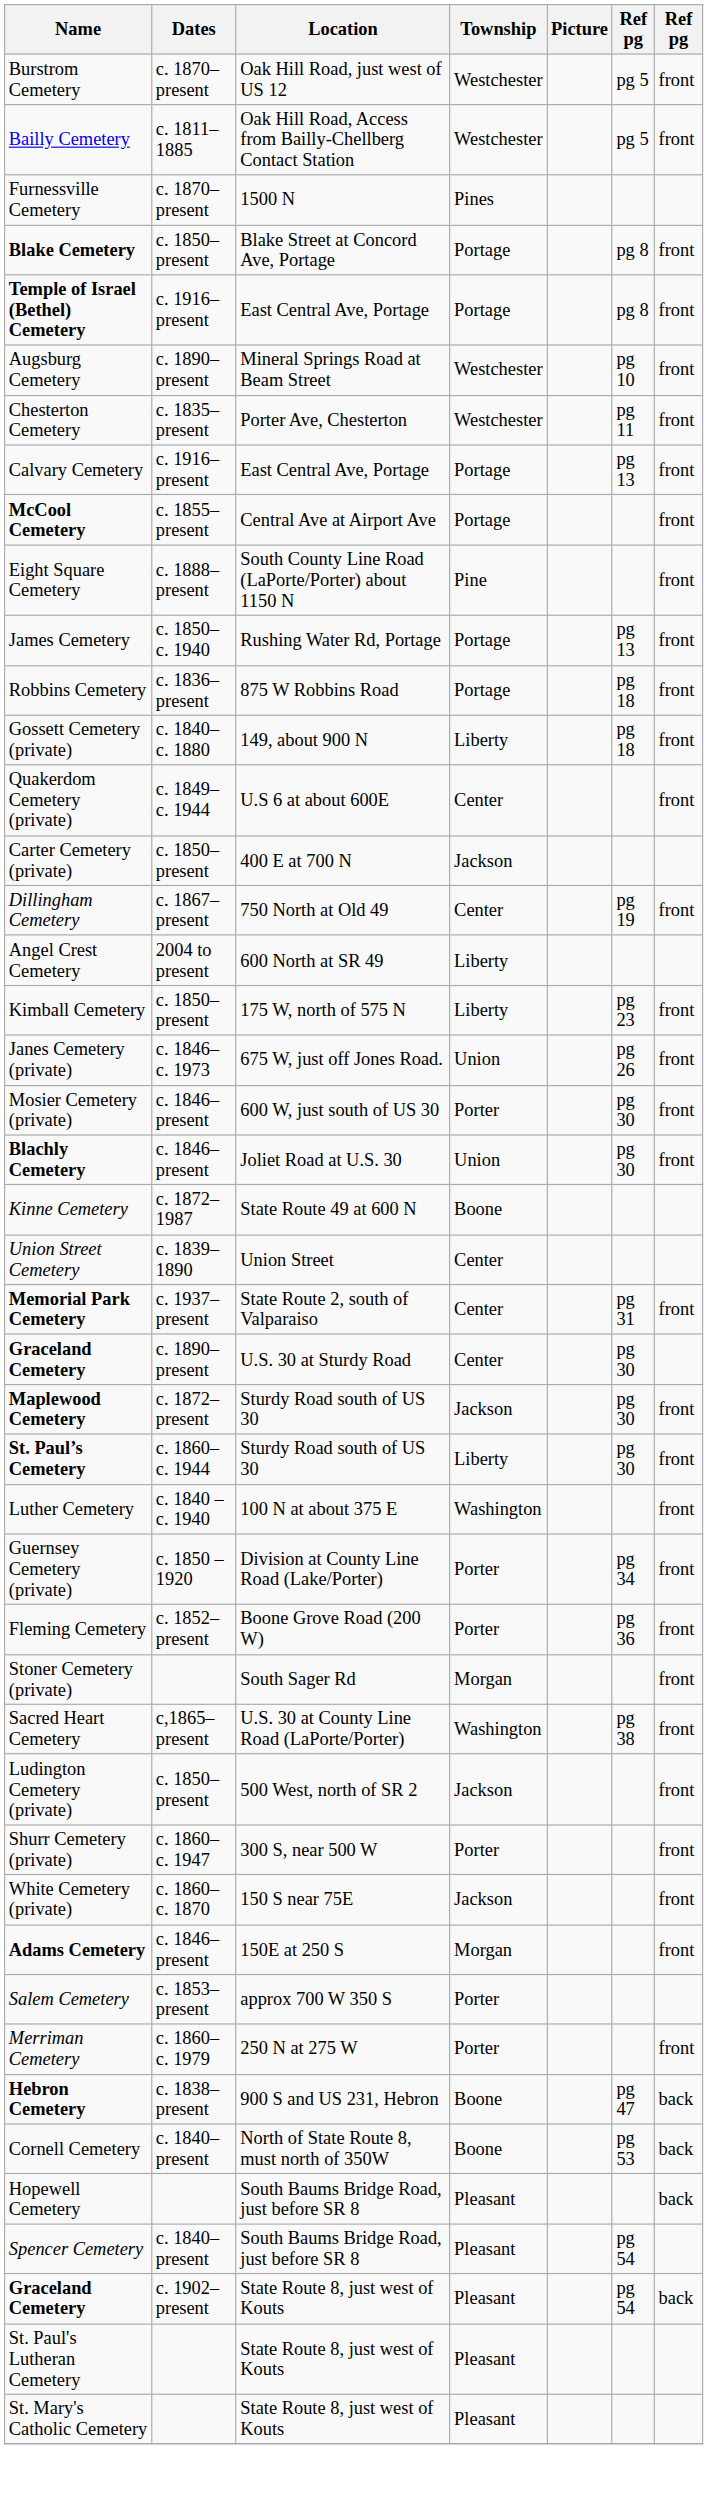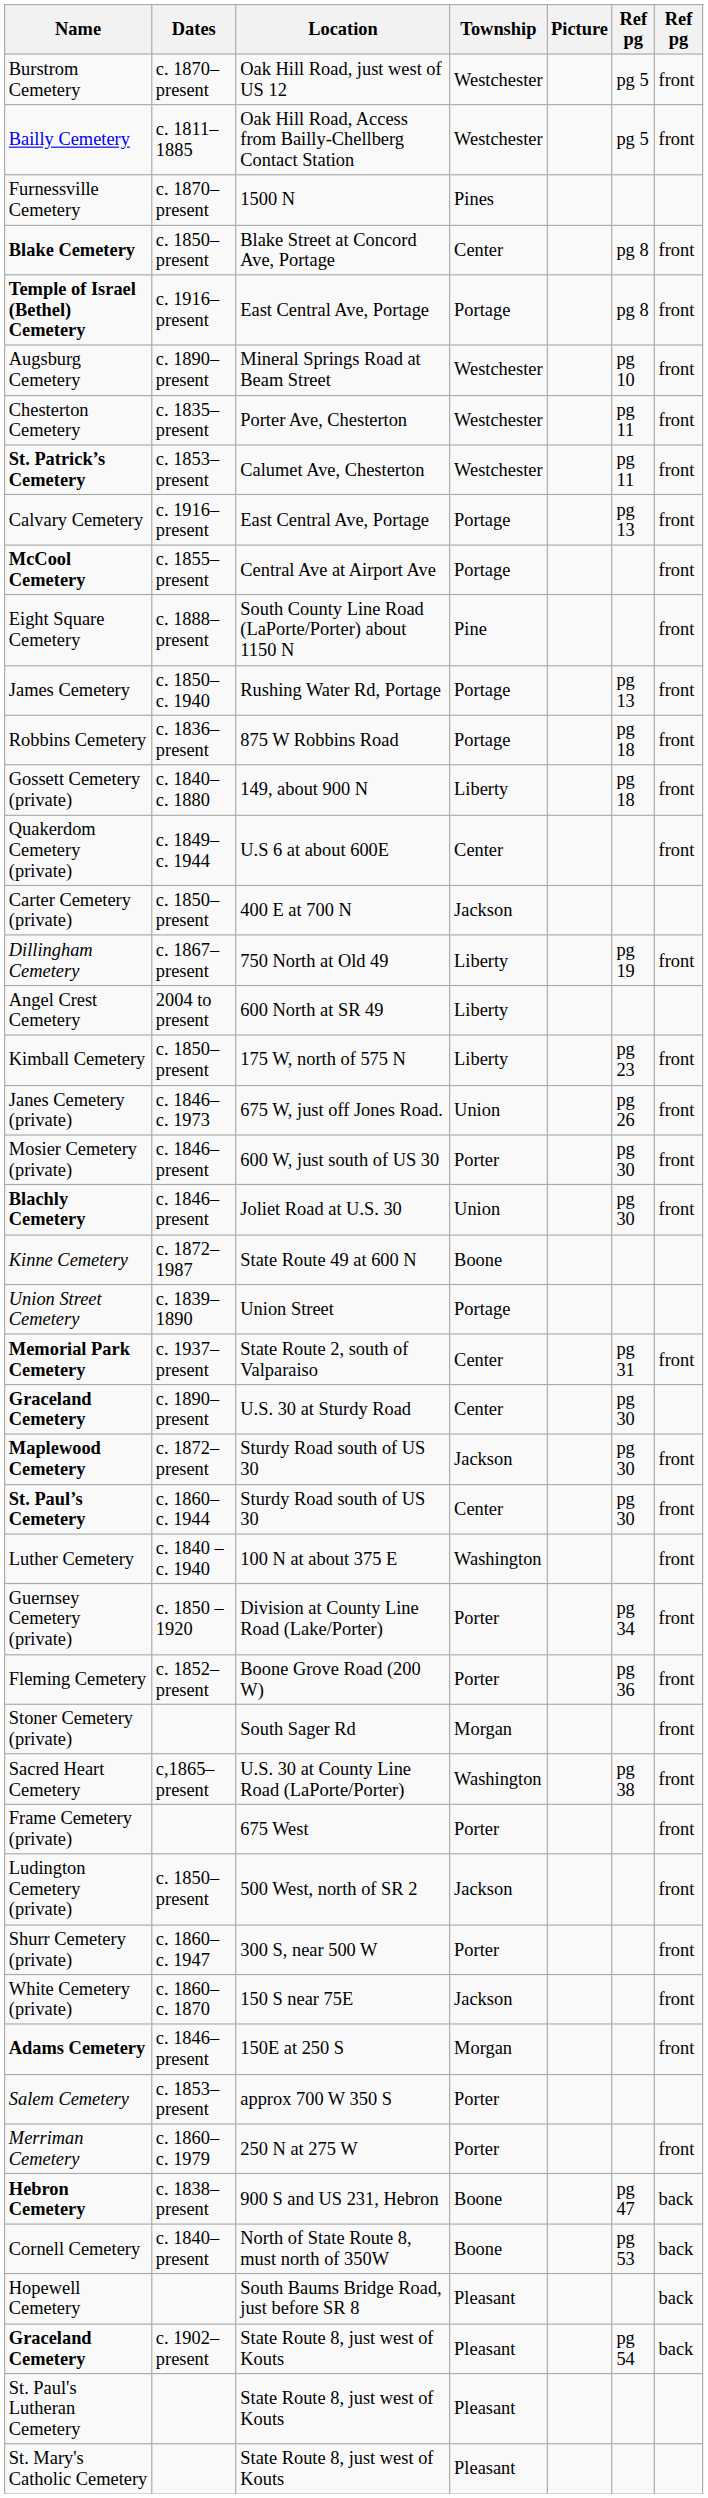 <table class="wikitable sortable">
 <tr>
 <th>Name</th>
 <th>Dates</th>
 <th>Location</th>
 <th>Township</th>
 <th>Picture</th>
 <th>Ref pg</th>
 <th>Ref pg</th>
 </tr>
 <tr>
 <td>Burstrom Cemetery</td>
 <td>c.  1870–present</td>
 <td>Oak Hill Road, just west of US 12</td>
 <td>Westchester</td>
 <td></td>
 <td>pg 5</td>
 <td>front</td>
 </tr>
 <tr>
 <td><a href='#'>Bailly Cemetery</a></td>
 <td>c.  1811–1885</td>
 <td>Oak Hill Road, Access from Bailly-Chellberg Contact Station</td>
 <td>Westchester</td>
 <td></td>
 <td>pg 5</td>
 <td>front</td>
 </tr>
 <tr>
 <td>Furnessville Cemetery</td>
 <td>c.  1870–present</td>
 <td>1500 N</td>
 <td>Pines</td>
 <td></td>
 <td></td>
 <td></td>
 </tr>
 <tr>
 <td><strong>Blake Cemetery</strong></td>
 <td>c.  1850–present</td>
 <td>Blake Street at Concord Ave, Portage</td>
-<td>Portage</td>
+<td>Center</td>
 <td></td>
 <td>pg 8</td>
 <td>front</td>
 </tr>
 <tr>
 <td><strong>Temple of Israel (Bethel) Cemetery</strong></td>
 <td>c.  1916–present</td>
 <td>East Central Ave, Portage</td>
 <td>Portage</td>
 <td></td>
 <td>pg 8</td>
 <td>front</td>
 </tr>
 <tr>
 <td>Augsburg Cemetery</td>
 <td>c.  1890–present</td>
 <td>Mineral Springs Road at Beam Street</td>
 <td>Westchester</td>
 <td></td>
 <td>pg 10</td>
 <td>front</td>
 </tr>
 <tr>
 <td>Chesterton Cemetery</td>
 <td>c.  1835–present</td>
 <td>Porter Ave, Chesterton</td>
+<td>Westchester</td>
+<td></td>
+<td>pg 11</td>
+<td>front</td>
+</tr>
+<tr>
+<td><strong>St. Patrick’s Cemetery</strong></td>
+<td>c.   1853–present</td>
+<td>Calumet Ave, Chesterton</td>
 <td>Westchester</td>
 <td></td>
 <td>pg 11</td>
 <td>front</td>
 </tr>
 <tr>
 <td>Calvary Cemetery</td>
 <td>c.  1916–present</td>
 <td>East Central Ave, Portage</td>
 <td>Portage</td>
 <td></td>
 <td>pg 13</td>
 <td>front</td>
 </tr>
 <tr>
 <td><strong>McCool Cemetery</strong></td>
 <td>c.   1855–present</td>
 <td>Central Ave at Airport Ave</td>
 <td>Portage</td>
 <td></td>
 <td></td>
 <td>front</td>
 </tr>
 <tr>
 <td>Eight Square Cemetery</td>
 <td>c.  1888–present</td>
 <td>South County Line Road (LaPorte/Porter) about 1150 N</td>
 <td>Pine</td>
 <td></td>
 <td></td>
 <td>front</td>
 </tr>
 <tr>
 <td>James Cemetery</td>
 <td>c.  1850–c. 1940</td>
 <td>Rushing Water Rd, Portage</td>
 <td>Portage</td>
 <td></td>
 <td>pg 13</td>
 <td>front</td>
 </tr>
 <tr>
 <td>Robbins Cemetery</td>
 <td>c. 1836–present</td>
 <td>875 W Robbins Road</td>
 <td>Portage</td>
 <td></td>
 <td>pg 18</td>
 <td>front</td>
 </tr>
 <tr>
 <td>Gossett Cemetery (private)</td>
 <td>c. 1840–c. 1880</td>
 <td>149, about 900 N</td>
 <td>Liberty</td>
 <td></td>
 <td>pg 18</td>
 <td>front</td>
 </tr>
 <tr>
 <td>Quakerdom Cemetery (private)</td>
 <td>c.  1849– c.  1944</td>
 <td>U.S 6 at about 600E</td>
 <td>Center</td>
 <td></td>
 <td></td>
 <td>front</td>
 </tr>
 <tr>
 <td>Carter Cemetery (private)</td>
 <td>c. 1850–present</td>
 <td>400 E at 700 N</td>
 <td>Jackson</td>
 <td></td>
 <td></td>
 <td></td>
 </tr>
 <tr>
 <td><em>Dillingham Cemetery</em></td>
 <td>c. 1867–present</td>
 <td>750 North at Old 49</td>
-<td>Center</td>
+<td>Liberty</td>
 <td></td>
 <td>pg 19</td>
 <td>front</td>
 </tr>
 <tr>
 <td>Angel Crest Cemetery</td>
 <td>2004 to present</td>
 <td>600 North at SR 49</td>
 <td>Liberty</td>
 <td></td>
 <td></td>
 <td></td>
 </tr>
 <tr>
 <td>Kimball Cemetery</td>
 <td>c. 1850–present</td>
 <td>175 W, north of 575 N</td>
 <td>Liberty</td>
 <td></td>
 <td>pg 23</td>
 <td>front</td>
 </tr>
 <tr>
 <td>Janes Cemetery (private)</td>
 <td>c. 1846–c. 1973</td>
 <td>675 W, just off Jones Road.</td>
 <td>Union</td>
 <td></td>
 <td>pg 26</td>
 <td>front</td>
 </tr>
 <tr>
 <td>Mosier Cemetery (private)</td>
 <td>c. 1846–present</td>
 <td>600 W, just south of US 30</td>
 <td>Porter</td>
 <td></td>
 <td>pg 30</td>
 <td>front</td>
 </tr>
 <tr>
 <td><strong>Blachly Cemetery</strong></td>
 <td>c. 1846–present</td>
 <td>Joliet Road at U.S. 30</td>
 <td>Union</td>
 <td></td>
 <td>pg 30</td>
 <td>front</td>
 </tr>
 <tr>
 <td><em>Kinne Cemetery</em></td>
 <td>c. 1872–1987</td>
 <td>State Route 49 at 600 N</td>
 <td>Boone</td>
 <td></td>
 <td></td>
 <td></td>
 </tr>
 <tr>
 <td><em>Union Street Cemetery</em></td>
 <td>c. 1839–1890</td>
 <td>Union Street</td>
-<td>Center</td>
+<td>Portage</td>
 <td></td>
 <td></td>
 <td></td>
 </tr>
 <tr>
 <td><strong>Memorial Park Cemetery</strong></td>
 <td>c. 1937–present</td>
 <td>State Route 2, south of Valparaiso</td>
 <td>Center</td>
 <td></td>
 <td>pg 31</td>
 <td>front</td>
 </tr>
 <tr>
 <td><strong>Graceland Cemetery</strong></td>
 <td>c. 1890–present</td>
 <td>U.S. 30 at Sturdy Road</td>
 <td>Center</td>
 <td></td>
 <td>pg 30</td>
 <td></td>
 </tr>
 <tr>
 <td><strong>Maplewood Cemetery</strong></td>
 <td>c. 1872–present</td>
 <td>Sturdy Road south of US 30</td>
 <td>Jackson</td>
 <td></td>
 <td>pg 30</td>
 <td>front</td>
 </tr>
 <tr>
 <td><strong>St. Paul’s Cemetery</strong></td>
 <td>c. 1860–c. 1944</td>
 <td>Sturdy Road south of US 30</td>
-<td>Liberty</td>
+<td>Center</td>
 <td></td>
 <td>pg 30</td>
 <td>front</td>
 </tr>
 <tr>
 <td>Luther Cemetery</td>
 <td>c. 1840 – c. 1940</td>
 <td>100 N at about 375 E</td>
 <td>Washington</td>
 <td></td>
 <td></td>
 <td>front</td>
 </tr>
 <tr>
 <td>Guernsey Cemetery (private)</td>
 <td>c. 1850 – 1920</td>
 <td>Division at County Line Road (Lake/Porter)</td>
 <td>Porter</td>
 <td></td>
 <td>pg 34</td>
 <td>front</td>
 </tr>
 <tr>
 <td>Fleming Cemetery</td>
 <td>c. 1852–present</td>
 <td>Boone Grove Road (200 W)</td>
 <td>Porter</td>
 <td></td>
 <td>pg 36</td>
 <td>front</td>
 </tr>
 <tr>
 <td>Stoner Cemetery (private)</td>
 <td></td>
 <td>South Sager Rd</td>
 <td>Morgan</td>
 <td></td>
 <td></td>
 <td>front</td>
 </tr>
 <tr>
 <td>Sacred Heart Cemetery</td>
 <td>c,1865–present</td>
 <td>U.S. 30 at County Line Road (LaPorte/Porter)</td>
 <td>Washington</td>
 <td></td>
 <td>pg 38</td>
+<td>front</td>
+</tr>
+<tr>
+<td>Frame Cemetery (private)</td>
+<td></td>
+<td>675 West</td>
+<td>Porter</td>
+<td></td>
+<td></td>
 <td>front</td>
 </tr>
 <tr>
 <td>Ludington Cemetery (private)</td>
 <td>c. 1850–present</td>
 <td>500 West, north of SR 2</td>
 <td>Jackson</td>
 <td></td>
 <td></td>
 <td>front</td>
 </tr>
 <tr>
 <td>Shurr Cemetery (private)</td>
 <td>c. 1860–c. 1947</td>
 <td>300 S, near 500 W</td>
 <td>Porter</td>
 <td></td>
 <td></td>
 <td>front</td>
 </tr>
 <tr>
 <td>White Cemetery (private)</td>
 <td>c. 1860–c. 1870</td>
 <td>150 S near 75E</td>
 <td>Jackson</td>
 <td></td>
 <td></td>
 <td>front</td>
 </tr>
 <tr>
 <td><strong>Adams Cemetery</strong></td>
 <td>c. 1846–present</td>
 <td>150E at 250 S</td>
 <td>Morgan</td>
 <td></td>
 <td></td>
 <td>front</td>
 </tr>
 <tr>
 <td><em>Salem Cemetery</em></td>
 <td>c.  1853–present</td>
 <td>approx 700 W 350 S</td>
 <td>Porter</td>
 <td></td>
 <td></td>
 <td></td>
 </tr>
 <tr>
 <td><em>Merriman Cemetery</em></td>
 <td>c. 1860–c. 1979</td>
 <td>250 N at 275 W</td>
 <td>Porter</td>
 <td></td>
 <td></td>
 <td>front</td>
 </tr>
 <tr>
 <td><strong>Hebron Cemetery</strong></td>
 <td>c. 1838–present</td>
 <td>900 S and US 231, Hebron</td>
 <td>Boone</td>
 <td></td>
 <td>pg 47</td>
 <td>back</td>
 </tr>
 <tr>
 <td>Cornell Cemetery</td>
 <td>c. 1840–present</td>
 <td>North of State Route 8, must north of 350W</td>
 <td>Boone</td>
 <td></td>
 <td>pg 53</td>
 <td>back</td>
 </tr>
 <tr>
 <td>Hopewell Cemetery</td>
 <td></td>
 <td>South Baums Bridge Road, just before SR 8</td>
 <td>Pleasant</td>
 <td></td>
 <td></td>
 <td>back</td>
 </tr>
 <tr>
-<td><em>Spencer Cemetery</em></td>
-<td>c.  1840–present</td>
-<td>South Baums Bridge Road, just before SR 8</td>
-<td>Pleasant</td>
-<td></td>
-<td>pg 54</td>
-<td></td>
-</tr>
-<tr>
 <td><strong>Graceland Cemetery</strong></td>
 <td>c. 1902–present</td>
 <td>State Route 8, just west of Kouts</td>
 <td>Pleasant</td>
 <td></td>
 <td>pg 54</td>
 <td>back</td>
 </tr>
 <tr>
 <td>St. Paul's Lutheran Cemetery</td>
 <td></td>
 <td>State Route 8, just west of Kouts</td>
 <td>Pleasant</td>
 <td></td>
 <td></td>
 <td></td>
 </tr>
 <tr>
 <td>St. Mary's Catholic Cemetery</td>
 <td></td>
 <td>State Route 8, just west of Kouts</td>
 <td>Pleasant</td>
 <td></td>
 <td></td>
 <td></td>
 </tr>
 <tr>
 </tr>
 </table>
